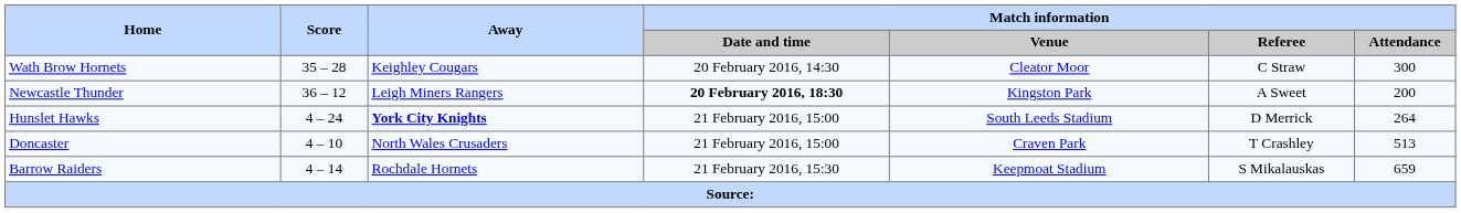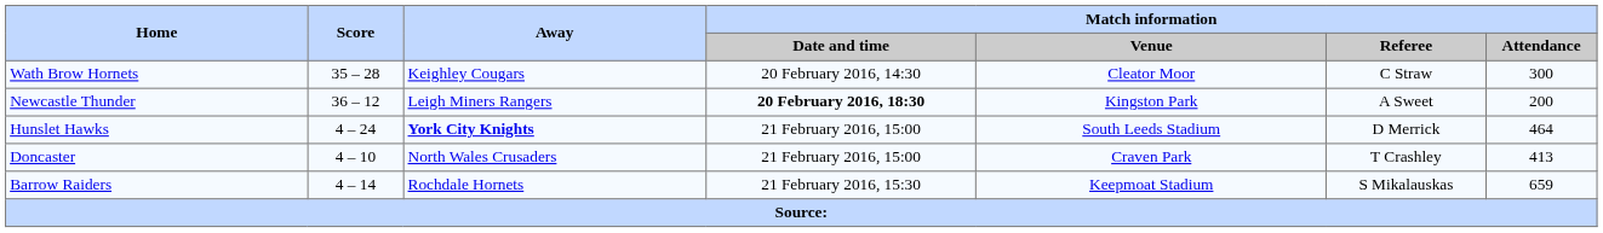 <table border=1 style="border-collapse:collapse; font-size:80%; text-align:center;" cellpadding=3 cellspacing=0 width=100%>
 <tr bgcolor=#C1D8FF>
 <th rowspan=2 width=19%>Home</th>
 <th rowspan=2 width=6%>Score</th>
 <th rowspan=2 width=19%>Away</th>
 <th colspan=6>Match information</th>
 </tr>
 <tr bgcolor=#CCCCCC>
 <th width=17%>Date and time</th>
 <th width=22%>Venue</th>
 <th width=10%>Referee</th>
 <th width=7%>Attendance</th>
 </tr>
 <tr bgcolor=#F5FAFF>
 <td align=left><a href='#'>Wath Brow Hornets</a></td>
 <td>35 – 28</td>
 <td align=left> <a href='#'>Keighley Cougars</a></td>
 <td>20 February 2016, 14:30</td>
 <td><a href='#'>Cleator Moor</a></td>
 <td>C Straw</td>
 <td>300</td>
 </tr>
 <tr bgcolor=#F5FAFF>
 <td align=left> <a href='#'>Newcastle Thunder</a></td>
 <td>36 – 12</td>
 <td align=left> <a href='#'>Leigh Miners Rangers</a></td>
 <td><strong>20 February 2016, 18:30</strong></td>
 <td><a href='#'>Kingston Park</a></td>
 <td>A Sweet</td>
 <td>200</td>
 </tr>
 <tr bgcolor=#F5FAFF>
 <td align=left> <a href='#'>Hunslet Hawks</a></td>
 <td>4 – 24</td>
 <td align=left><strong> <a href='#'>York City Knights</a></strong></td>
 <td>21 February 2016, 15:00</td>
 <td><a href='#'>South Leeds Stadium</a></td>
 <td>D Merrick</td>
-<td>264</td>
+<td>464</td>
 </tr>
 <tr bgcolor=#F5FAFF>
 <td align=left> <a href='#'>Doncaster</a></td>
 <td>4 – 10</td>
 <td align=left> <a href='#'>North Wales Crusaders</a></td>
 <td>21 February 2016, 15:00</td>
 <td><a href='#'>Craven Park</a></td>
 <td>T Crashley</td>
-<td>513</td>
+<td>413</td>
 </tr>
 <tr bgcolor=#F5FAFF>
 <td align=left> <a href='#'>Barrow Raiders</a></td>
 <td>4 – 14</td>
 <td align=left> <a href='#'>Rochdale Hornets</a></td>
 <td>21 February 2016, 15:30</td>
 <td><a href='#'>Keepmoat Stadium</a></td>
 <td>S Mikalauskas</td>
 <td>659</td>
 </tr>
 <tr style="background:#c1d8ff;">
 <th colspan=12>Source:</th>
 </tr>
 </table>
